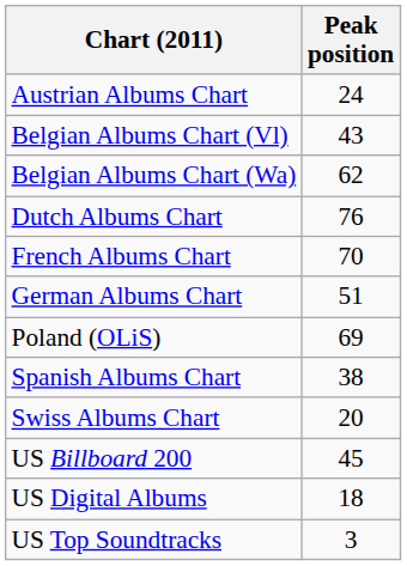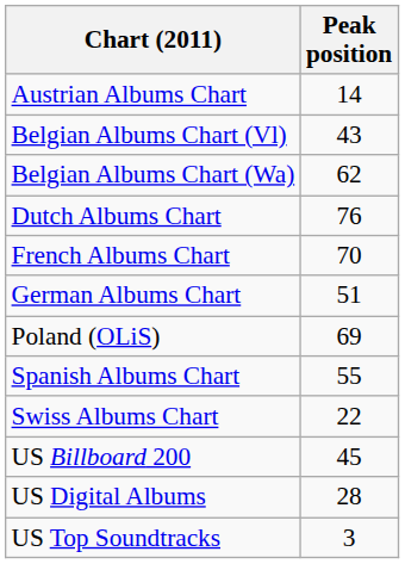 <table class="wikitable sortable">
 <tr>
 <th>Chart (2011)</th>
 <th>Peak<br>position</th>
 </tr>
 <tr>
 <td><a href='#'>Austrian Albums Chart</a></td>
-<td align="center">24</td>
+<td align="center">14</td>
 </tr>
 <tr>
 <td><a href='#'>Belgian Albums Chart (Vl)</a></td>
 <td align="center">43</td>
 </tr>
 <tr>
 <td><a href='#'>Belgian Albums Chart (Wa)</a></td>
 <td align="center">62</td>
 </tr>
 <tr>
 <td><a href='#'>Dutch Albums Chart</a></td>
 <td align="center">76</td>
 </tr>
 <tr>
 <td><a href='#'>French Albums Chart</a></td>
 <td align="center">70</td>
 </tr>
 <tr>
 <td><a href='#'>German Albums Chart</a></td>
 <td align="center">51</td>
 </tr>
 <tr>
 <td>Poland (<a href='#'>OLiS</a>)</td>
 <td style="text-align:center;">69</td>
 </tr>
 <tr>
 <td><a href='#'>Spanish Albums Chart</a></td>
-<td align="center">38</td>
+<td align="center">55</td>
 </tr>
 <tr>
 <td><a href='#'>Swiss Albums Chart</a></td>
-<td align="center">20</td>
+<td align="center">22</td>
 </tr>
 <tr>
 <td>US <a href='#'><em>Billboard</em> 200</a></td>
 <td align="center">45</td>
 </tr>
 <tr>
 <td>US <a href='#'>Digital Albums</a></td>
-<td align="center">18</td>
+<td align="center">28</td>
 </tr>
 <tr>
 <td>US <a href='#'>Top Soundtracks</a></td>
 <td align="center">3</td>
 </tr>
 </table>
